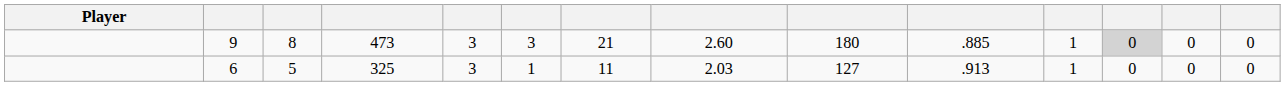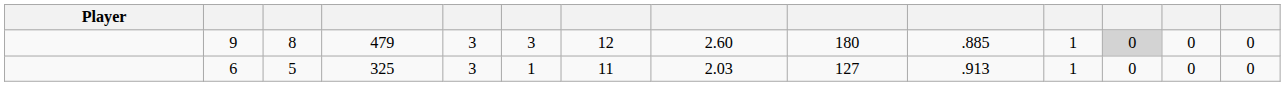 <table class="wikitable sortable" style="width:100%;">
 <tr style="text-align:center; background:#ddd;">
 <th>Player</th>
 <th></th>
 <th></th>
 <th></th>
 <th></th>
 <th></th>
 <th></th>
 <th></th>
 <th></th>
 <th></th>
 <th></th>
 <th></th>
 <th></th>
 <th></th>
 </tr>
 <tr align=center>
 <td></td>
 <td>9</td>
 <td>8</td>
-<td>473</td>
+<td>479</td>
 <td>3</td>
 <td>3</td>
-<td>21</td>
+<td>12</td>
 <td>2.60</td>
 <td>180</td>
 <td>.885</td>
 <td>1</td>
 <td style="background: lightgrey;">0</td>
 <td>0</td>
 <td>0</td>
 </tr>
 <tr align=center>
 <td></td>
 <td>6</td>
 <td>5</td>
 <td>325</td>
 <td>3</td>
 <td>1</td>
 <td>11</td>
 <td>2.03</td>
 <td>127</td>
 <td>.913</td>
 <td>1</td>
 <td>0</td>
 <td>0</td>
 <td>0</td>
 </tr>
 </table>
